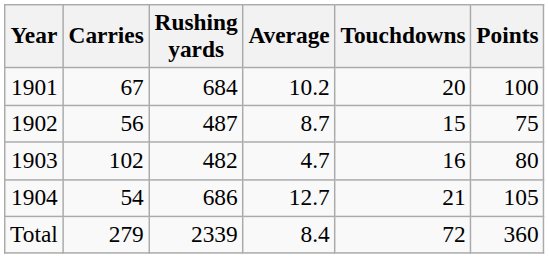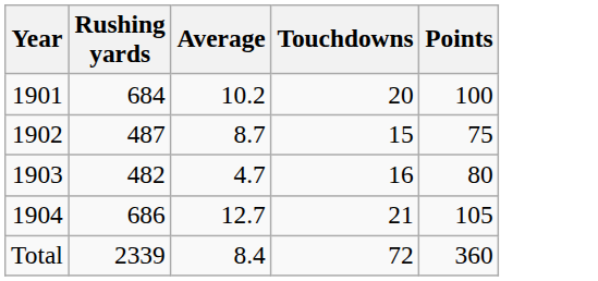 <table class="wikitable sortable" style="text-align:right">
 <tr style="text-align: center">
 <th>Year</th>
-<th>Carries</th>
 <th>Rushing<br>yards</th>
 <th>Average</th>
 <th>Touchdowns</th>
 <th>Points</th>
 </tr>
 <tr>
 <td>1901</td>
-<td>67</td>
 <td>684</td>
 <td>10.2</td>
 <td>20</td>
 <td>100</td>
 </tr>
 <tr>
 <td>1902</td>
-<td>56</td>
 <td>487</td>
 <td>8.7</td>
 <td>15</td>
 <td>75</td>
 </tr>
 <tr>
 <td>1903</td>
-<td>102</td>
 <td>482</td>
 <td>4.7</td>
 <td>16</td>
 <td>80</td>
 </tr>
 <tr>
 <td>1904</td>
-<td>54</td>
 <td>686</td>
 <td>12.7</td>
 <td>21</td>
 <td>105</td>
 </tr>
 <tr>
 <td>Total</td>
-<td>279</td>
 <td>2339</td>
 <td>8.4</td>
 <td>72</td>
 <td>360</td>
 </tr>
 </table>
